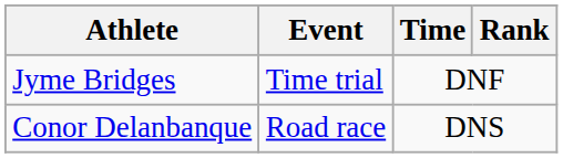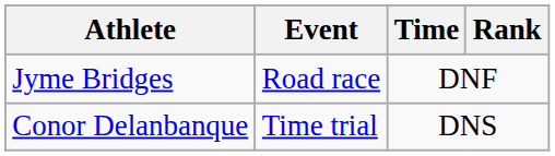 <table class=wikitable style="font-size:90%;">
 <tr>
 <th>Athlete</th>
 <th>Event</th>
 <th>Time</th>
 <th>Rank</th>
 </tr>
 <tr align=center>
 <td align=left><a href='#'>Jyme Bridges</a></td>
-<td align=left rowspan=1><a href='#'>Time trial</a></td>
+<td align=left rowspan=1><a href='#'>Road race</a></td>
 <td colspan=2>DNF</td>
 </tr>
 <tr align=center>
 <td align=left><a href='#'>Conor Delanbanque</a></td>
-<td align=left rowspan=1><a href='#'>Road race</a></td>
+<td align=left rowspan=1><a href='#'>Time trial</a></td>
 <td colspan=2>DNS</td>
 </tr>
 </table>
